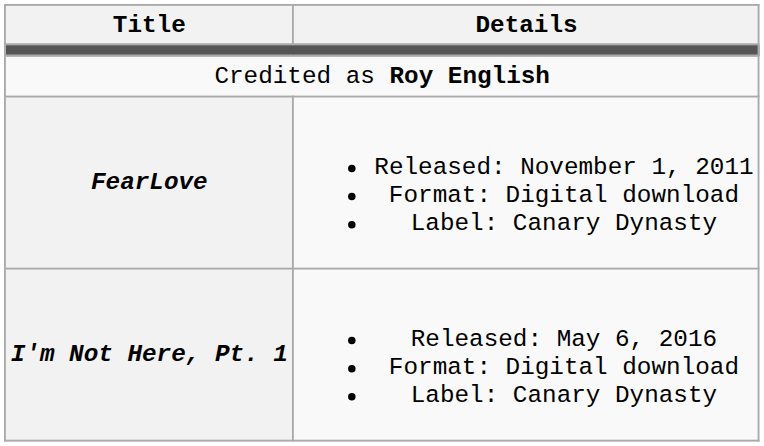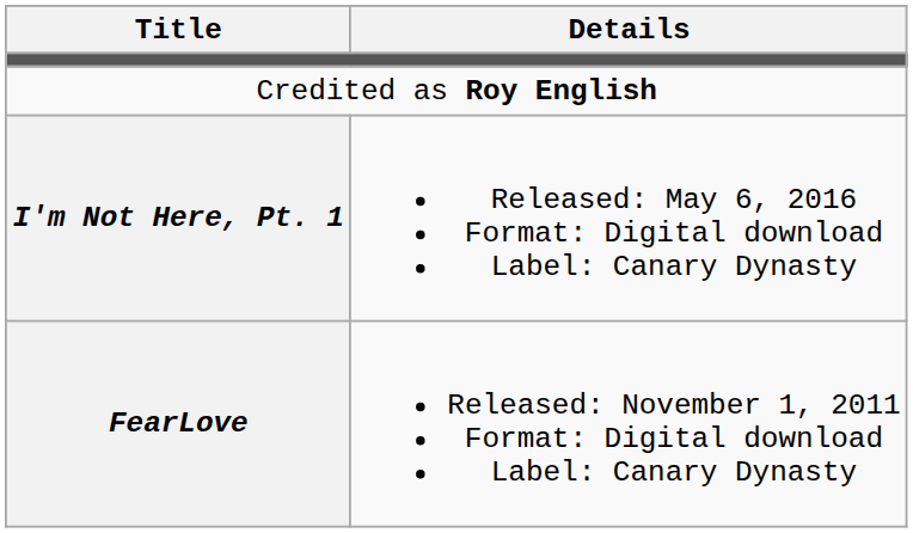 <table class="wikitable plainrowheaders" style="text-align:center;">
 <tr>
 <th scope="col">Title</th>
 <th scope="col">Details</th>
 </tr>
 <tr>
 <td colspan="2" style="background:#555;"></td>
 </tr>
 <tr>
 <td colspan="2">Credited as <strong>Roy English</strong></td>
 </tr>
 <tr>
+<th scope="row"><em>I'm Not Here, Pt. 1</em></th>
+<td><br><ul><li>Released: May 6, 2016</li><li>Format: Digital download</li><li>Label: Canary Dynasty</li></ul></td>
+</tr>
+<tr>
 <th scope="row"><em>FearLove</em></th>
 <td><br><ul><li>Released: November 1, 2011</li><li>Format: Digital download</li><li>Label: Canary Dynasty</li></ul></td>
 </tr>
-<tr>
-<th scope="row"><em>I'm Not Here, Pt. 1</em></th>
-<td><br><ul><li>Released: May 6, 2016</li><li>Format: Digital download</li><li>Label: Canary Dynasty</li></ul></td>
-</tr>
 </table>
